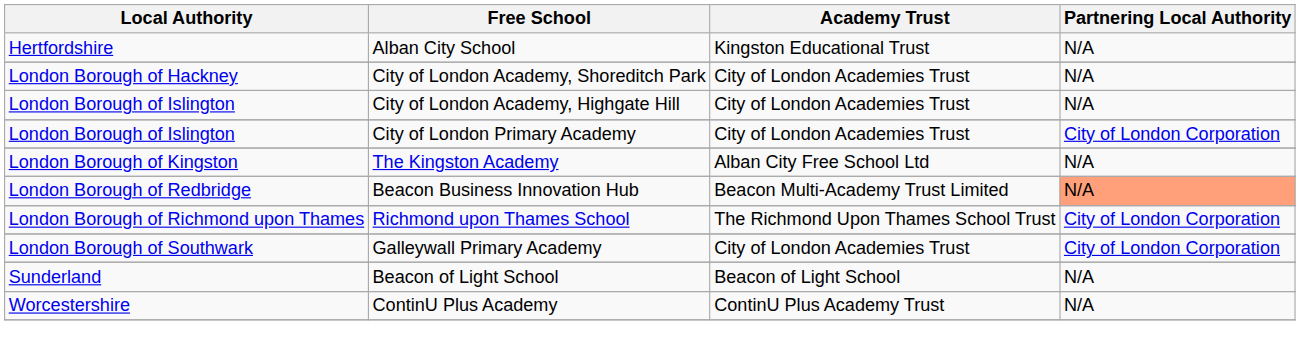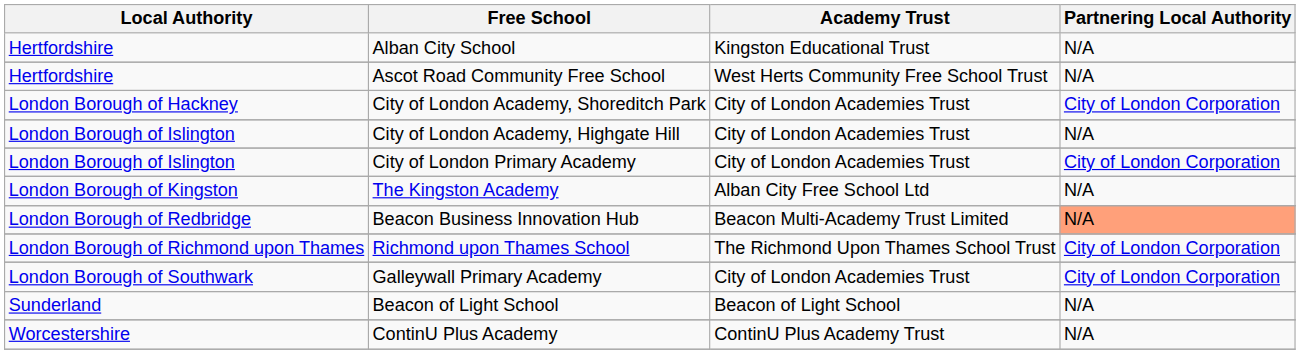 <table class="wikitable sortable">
 <tr>
 <th>Local Authority</th>
 <th>Free School</th>
 <th>Academy Trust</th>
 <th>Partnering Local Authority</th>
 </tr>
 <tr>
 <td><a href='#'>Hertfordshire</a></td>
 <td>Alban City School</td>
 <td>Kingston Educational Trust</td>
 <td>N/A</td>
 </tr>
 <tr>
 </tr>
 <tr>
+<td><a href='#'>Hertfordshire</a></td>
+<td>Ascot Road Community Free School</td>
+<td>West Herts Community Free School Trust</td>
+<td>N/A</td>
+</tr>
+<tr>
 </tr>
 <tr>
 <td><a href='#'>London Borough of Hackney</a></td>
 <td>City of London Academy, Shoreditch Park</td>
 <td>City of London Academies Trust</td>
-<td>N/A</td>
+<td><a href='#'>City of London Corporation</a></td>
 </tr>
 <tr>
 </tr>
 <tr>
 <td><a href='#'>London Borough of Islington</a></td>
 <td>City of London Academy, Highgate Hill</td>
 <td>City of London Academies Trust</td>
 <td>N/A</td>
 </tr>
 <tr>
 </tr>
 <tr>
 <td><a href='#'>London Borough of Islington</a></td>
 <td>City of London Primary Academy</td>
 <td>City of London Academies Trust</td>
 <td><a href='#'>City of London Corporation</a></td>
 </tr>
 <tr>
 </tr>
 <tr>
 <td><a href='#'>London Borough of Kingston</a></td>
 <td><a href='#'>The Kingston Academy</a></td>
 <td>Alban City Free School Ltd</td>
 <td>N/A</td>
 </tr>
 <tr>
 </tr>
 <tr>
 <td><a href='#'>London Borough of Redbridge</a></td>
 <td>Beacon Business Innovation Hub</td>
 <td>Beacon Multi-Academy Trust Limited</td>
 <td style="background: lightsalmon;">N/A</td>
 </tr>
 <tr>
 </tr>
 <tr>
 <td><a href='#'>London Borough of Richmond upon Thames</a></td>
 <td><a href='#'>Richmond upon Thames School</a></td>
 <td>The Richmond Upon Thames School Trust</td>
 <td><a href='#'>City of London Corporation</a></td>
 </tr>
 <tr>
 </tr>
 <tr>
 <td><a href='#'>London Borough of Southwark</a></td>
 <td>Galleywall Primary Academy</td>
 <td>City of London Academies Trust</td>
 <td><a href='#'>City of London Corporation</a></td>
 </tr>
 <tr>
 </tr>
 <tr>
 <td><a href='#'>Sunderland</a></td>
 <td>Beacon of Light School</td>
 <td>Beacon of Light School</td>
 <td>N/A</td>
 </tr>
 <tr>
 </tr>
 <tr>
 <td><a href='#'>Worcestershire</a></td>
 <td>ContinU Plus Academy</td>
 <td>ContinU Plus Academy Trust</td>
 <td>N/A</td>
 </tr>
 <tr>
 </tr>
 </table>
